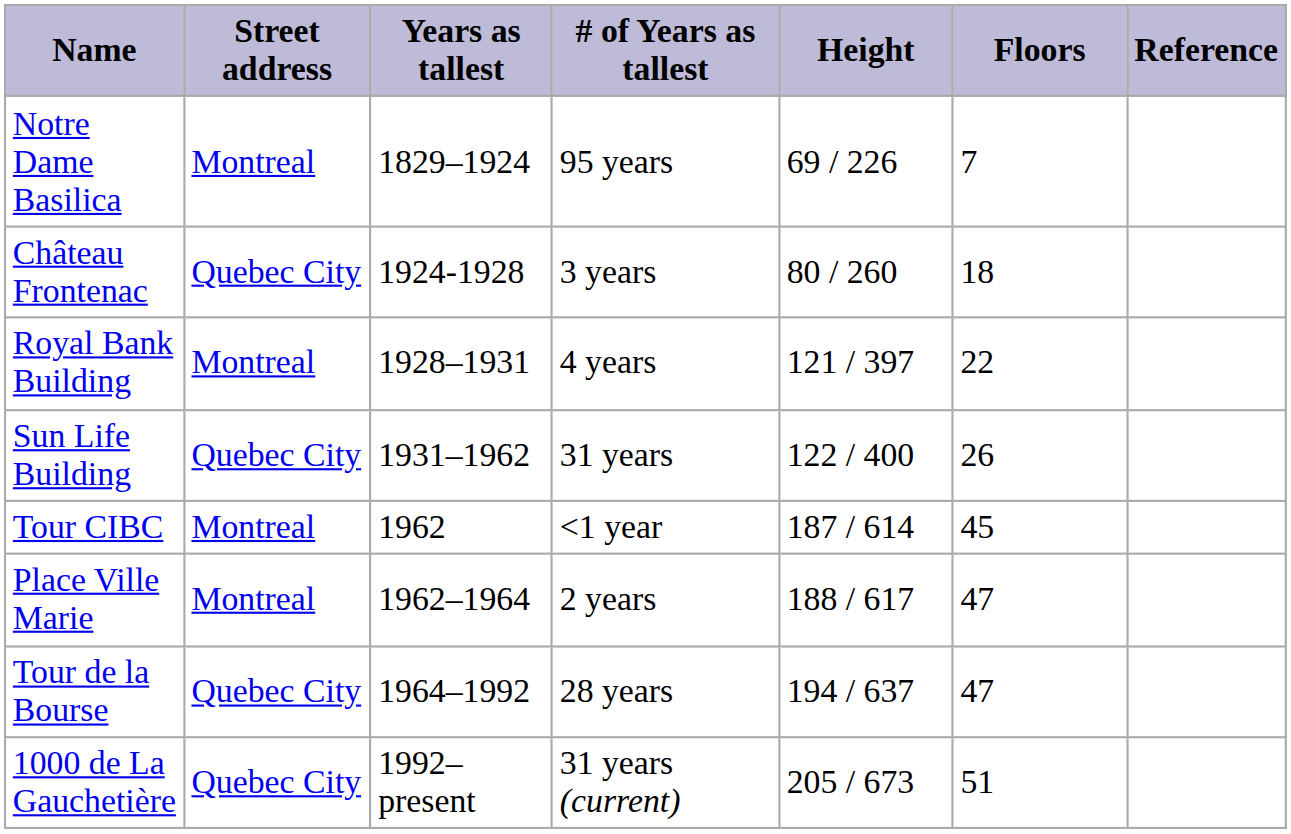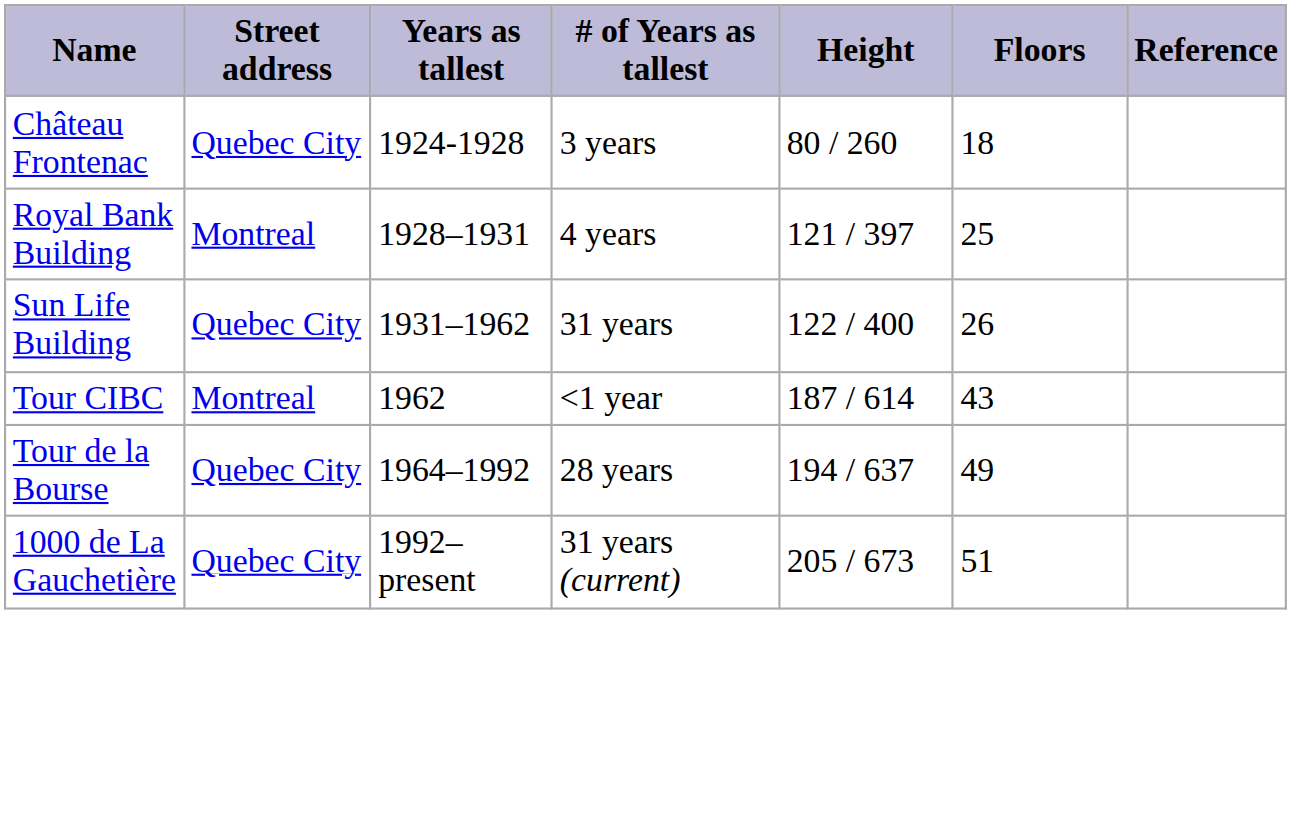 <table class="wikitable sortable" style="border:#999; background:#fff;">
 <tr style="background:#bdbbd7;">
 <td style="width:75px; text-align:center;"><span><strong>Name</strong></span></td>
 <td style="text-align:center;"><span><strong>Street address</strong></span></td>
 <td style="text-align:center;"><span><strong>Years as tallest</strong></span></td>
 <td style="text-align:center;"><span><strong># of Years as tallest</strong></span></td>
 <td style="text-align:center; width:75px;"><span><strong>Height</strong><br> </span></td>
 <td style="width:75px; text-align:center;"><span><strong>Floors</strong></span></td>
 <td class="unsortable" style="text-align:center;"><span><strong>Reference</strong></span></td>
-</tr>
-<tr>
-<td><a href='#'>Notre Dame Basilica</a></td>
-<td><a href='#'>Montreal</a></td>
-<td>1829–1924</td>
-<td>95 years</td>
-<td>69 / 226</td>
-<td>7</td>
-<td></td>
 </tr>
 <tr>
 <td><a href='#'>Château Frontenac</a></td>
 <td><a href='#'>Quebec City</a></td>
 <td>1924-1928</td>
 <td>3 years</td>
 <td>80 / 260</td>
 <td>18</td>
 <td></td>
 </tr>
 <tr>
 <td><a href='#'>Royal Bank Building</a></td>
 <td><a href='#'>Montreal</a></td>
 <td>1928–1931</td>
 <td>4 years</td>
 <td>121 / 397</td>
-<td>22</td>
+<td>25</td>
 <td></td>
 </tr>
 <tr>
 <td><a href='#'>Sun Life Building</a></td>
 <td><a href='#'>Quebec City</a></td>
 <td>1931–1962</td>
 <td>31 years</td>
 <td>122 / 400</td>
 <td>26</td>
 <td></td>
 </tr>
 <tr>
 <td><a href='#'>Tour CIBC</a></td>
 <td><a href='#'>Montreal</a></td>
 <td>1962</td>
 <td><1 year</td>
 <td>187 / 614</td>
-<td>45</td>
-<td></td>
-</tr>
-<tr>
-<td><a href='#'>Place Ville Marie</a></td>
-<td><a href='#'>Montreal</a></td>
-<td>1962–1964</td>
-<td>2 years</td>
-<td>188 / 617</td>
-<td>47</td>
+<td>43</td>
 <td></td>
 </tr>
 <tr>
 <td><a href='#'>Tour de la Bourse</a></td>
 <td><a href='#'>Quebec City</a></td>
 <td>1964–1992</td>
 <td>28 years</td>
 <td>194 / 637</td>
-<td>47</td>
+<td>49</td>
 <td></td>
 </tr>
 <tr>
 <td><a href='#'>1000 de La Gauchetière</a></td>
 <td><a href='#'>Quebec City</a></td>
 <td>1992–present</td>
 <td>31 years <em>(current)</em></td>
 <td>205 / 673</td>
 <td>51</td>
 <td></td>
 </tr>
 </table>
